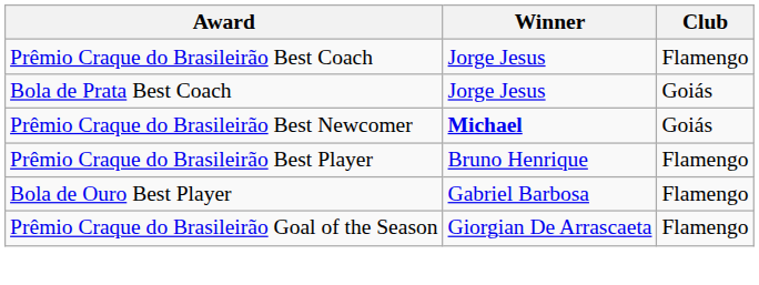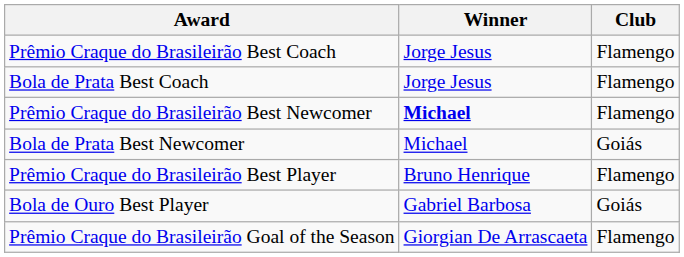 <table class="wikitable">
 <tr>
 <th>Award</th>
 <th>Winner</th>
 <th>Club</th>
 </tr>
 <tr>
 <td><a href='#'>Prêmio Craque do Brasileirão</a> Best Coach</td>
 <td> <a href='#'>Jorge Jesus</a></td>
 <td>Flamengo</td>
 </tr>
 <tr>
 <td><a href='#'>Bola de Prata</a> Best Coach</td>
 <td> <a href='#'>Jorge Jesus</a></td>
-<td>Goiás</td>
+<td>Flamengo</td>
 </tr>
 <tr>
 <td><a href='#'>Prêmio Craque do Brasileirão</a> Best Newcomer</td>
 <td><strong> <a href='#'>Michael</a></strong></td>
+<td>Flamengo</td>
+</tr>
+<tr>
+<td><a href='#'>Bola de Prata</a> Best Newcomer</td>
+<td> <a href='#'>Michael</a></td>
 <td>Goiás</td>
 </tr>
 <tr>
 <td><a href='#'>Prêmio Craque do Brasileirão</a> Best Player</td>
 <td> <a href='#'>Bruno Henrique</a></td>
 <td>Flamengo</td>
 </tr>
 <tr>
 <td><a href='#'>Bola de Ouro</a> Best Player</td>
 <td> <a href='#'>Gabriel Barbosa</a></td>
-<td>Flamengo</td>
+<td>Goiás</td>
 </tr>
 <tr>
 <td><a href='#'>Prêmio Craque do Brasileirão</a> Goal of the Season</td>
 <td> <a href='#'>Giorgian De Arrascaeta</a></td>
 <td>Flamengo</td>
 </tr>
 </table>
